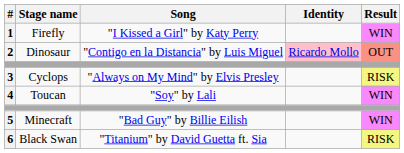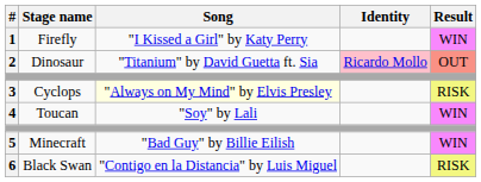 <table class="wikitable plainrowheaders" style="text-align: center;">
 <tr>
 <th>#</th>
 <th>Stage name</th>
 <th>Song</th>
 <th>Identity</th>
 <th>Result</th>
 </tr>
 <tr>
 <th>1</th>
 <td>Firefly</td>
 <td>"<a href='#'>I Kissed a Girl</a>" by <a href='#'>Katy Perry</a></td>
 <td></td>
 <td bgcolor=#F888FD>WIN</td>
 </tr>
 <tr>
 <th>2</th>
 <td>Dinosaur</td>
-<td>"<a href='#'>Contigo en la Distancia</a>" by <a href='#'>Luis Miguel</a></td>
+<td>"<a href='#'>Titanium</a>" by <a href='#'>David Guetta</a> ft. <a href='#'>Sia</a></td>
 <td style="background: pink;"><a href='#'>Ricardo Mollo</a></td>
 <td bgcolor=#F99185>OUT</td>
 </tr>
 <tr>
 <td colspan="5" style="background:darkgray"></td>
 </tr>
 <tr>
 <th>3</th>
 <td>Cyclops</td>
-<td>"<a href='#'>Always on My Mind</a>" by <a href='#'>Elvis Presley</a></td>
+<td style="background: lightyellow;">"<a href='#'>Always on My Mind</a>" by <a href='#'>Elvis Presley</a></td>
 <td></td>
 <td bgcolor="#F3F781">RISK</td>
 </tr>
 <tr>
 <th>4</th>
 <td>Toucan</td>
 <td>"<a href='#'>Soy</a>" by <a href='#'>Lali</a></td>
 <td></td>
 <td bgcolor=#F888FD>WIN</td>
 </tr>
 <tr>
 <td colspan="5" style="background:darkgray"></td>
 </tr>
 <tr>
 <th>5</th>
 <td>Minecraft</td>
 <td>"<a href='#'>Bad Guy</a>" by <a href='#'>Billie Eilish</a></td>
 <td></td>
 <td bgcolor="#F888FD">WIN</td>
 </tr>
 <tr>
 <th>6</th>
 <td>Black Swan</td>
-<td>"<a href='#'>Titanium</a>" by <a href='#'>David Guetta</a> ft. <a href='#'>Sia</a></td>
+<td>"<a href='#'>Contigo en la Distancia</a>" by <a href='#'>Luis Miguel</a></td>
 <td></td>
 <td bgcolor="#F3F781">RISK</td>
 </tr>
 </table>
